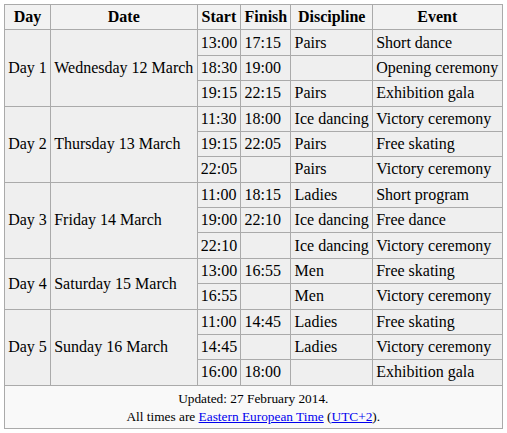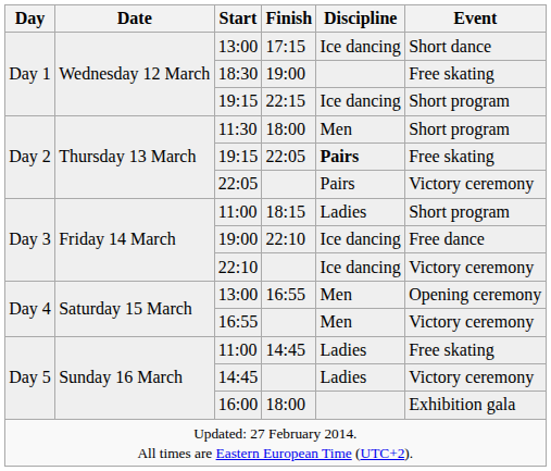 <table class="wikitable">
 <tr>
 <th>Day</th>
 <th>Date</th>
 <th>Start</th>
 <th>Finish</th>
 <th>Discipline</th>
 <th>Event</th>
 </tr>
 <tr style="background:#efefef; color:black">
 <td rowspan=3>Day 1</td>
 <td rowspan=3>Wednesday 12 March</td>
 <td>13:00</td>
 <td>17:15</td>
-<td>Pairs</td>
+<td>Ice dancing</td>
 <td>Short dance</td>
 </tr>
 <tr style="background:#efefef; color:black">
 <td>18:30</td>
 <td>19:00</td>
 <td></td>
-<td>Opening ceremony</td>
+<td>Free skating</td>
 </tr>
 <tr style="background:#efefef; color:black">
 <td>19:15</td>
 <td>22:15</td>
-<td>Pairs</td>
-<td>Exhibition gala</td>
+<td>Ice dancing</td>
+<td>Short program</td>
 </tr>
 <tr style="background:#efefef; color:black">
 <td rowspan=3>Day 2</td>
 <td rowspan=3>Thursday 13 March</td>
 <td>11:30</td>
 <td>18:00</td>
-<td>Ice dancing</td>
-<td>Victory ceremony</td>
+<td>Men</td>
+<td>Short program</td>
 </tr>
 <tr style="background:#efefef; color:black">
 <td>19:15</td>
 <td>22:05</td>
-<td>Pairs</td>
+<td><strong>Pairs</strong></td>
 <td>Free skating</td>
 </tr>
 <tr style="background:#efefef; color:black">
 <td>22:05</td>
 <td></td>
 <td>Pairs</td>
 <td>Victory ceremony</td>
 </tr>
 <tr style="background:#efefef; color:black">
 <td rowspan=3>Day 3</td>
 <td rowspan=3>Friday 14 March</td>
 <td>11:00</td>
 <td>18:15</td>
 <td>Ladies</td>
 <td>Short program</td>
 </tr>
 <tr style="background:#efefef; color:black">
 <td>19:00</td>
 <td>22:10</td>
 <td>Ice dancing</td>
 <td>Free dance</td>
 </tr>
 <tr style="background:#efefef; color:black">
 <td>22:10</td>
 <td></td>
 <td>Ice dancing</td>
 <td>Victory ceremony</td>
 </tr>
 <tr style="background:#efefef; color:black">
 <td rowspan=2>Day 4</td>
 <td rowspan=2>Saturday 15 March</td>
 <td>13:00</td>
 <td>16:55</td>
 <td>Men</td>
-<td>Free skating</td>
+<td>Opening ceremony</td>
 </tr>
 <tr style="background:#efefef; color:black">
 <td>16:55</td>
 <td></td>
 <td>Men</td>
 <td>Victory ceremony</td>
 </tr>
 <tr style="background:#efefef; color:black">
 <td rowspan=3>Day 5</td>
 <td rowspan=3>Sunday 16 March</td>
 <td>11:00</td>
 <td>14:45</td>
 <td>Ladies</td>
 <td>Free skating</td>
 </tr>
 <tr style="background:#efefef; color:black">
 <td>14:45</td>
 <td></td>
 <td>Ladies</td>
 <td>Victory ceremony</td>
 </tr>
 <tr style="background:#efefef; color:black">
 <td>16:00</td>
 <td>18:00</td>
 <td></td>
 <td>Exhibition gala</td>
 </tr>
 <tr>
 <td colspan=6 align=center><small> Updated: 27 February 2014. <br> All times are <a href='#'>Eastern European Time</a> (<a href='#'>UTC+2</a>). </small></td>
 </tr>
 </table>
